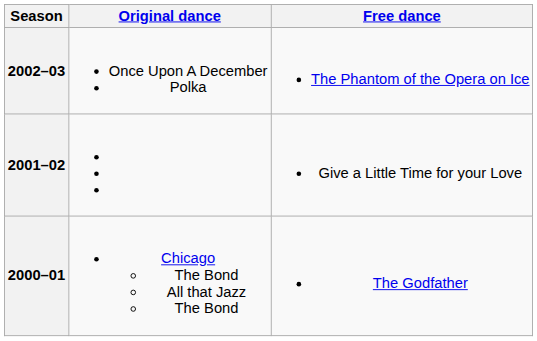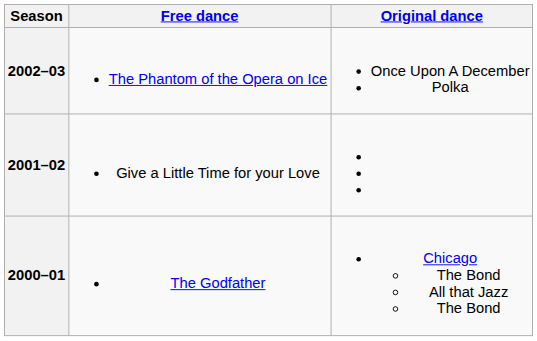 <table class=wikitable style=text-align:center>
 <tr>
 <th>Season</th>
+<th><a href='#'>Free dance</a></th>
 <th><a href='#'>Original dance</a></th>
-<th><a href='#'>Free dance</a></th>
 </tr>
 <tr>
 <th>2002–03 <br> </th>
+<td><br><ul><li><a href='#'>The Phantom of the Opera on Ice</a> <br></li></ul></td>
 <td><br><ul><li> Once Upon A December <br></li><li>Polka <br></li></ul></td>
-<td><br><ul><li><a href='#'>The Phantom of the Opera on Ice</a> <br></li></ul></td>
 </tr>
 <tr>
 <th>2001–02 <br> </th>
+<td><br><ul><li>Give a Little Time for your Love <br></li></ul></td>
 <td><br><ul><li></li><li></li><li></li></ul></td>
-<td><br><ul><li>Give a Little Time for your Love <br></li></ul></td>
 </tr>
 <tr>
 <th>2000–01 <br> </th>
+<td><br><ul><li><a href='#'>The Godfather</a> <br></li></ul></td>
 <td><br><ul><li><a href='#'>Chicago</a> <br><ul><li> The Bond</li><li> All that Jazz</li><li> The Bond</li></ul></li></ul></td>
-<td><br><ul><li><a href='#'>The Godfather</a> <br></li></ul></td>
 </tr>
 </table>
